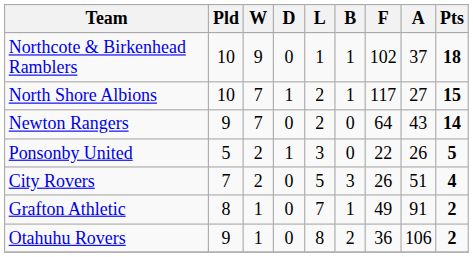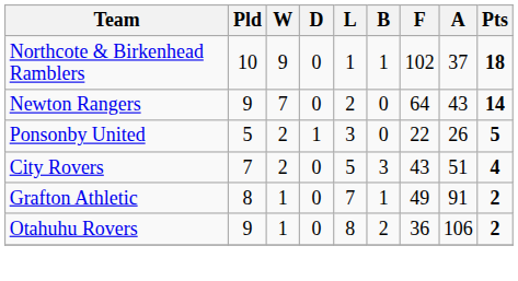 <table class="wikitable" style="text-align:center;">
 <tr>
 <th width=175>Team</th>
 <th width=20 abbr="Played">Pld</th>
 <th width=20 abbr="Won">W</th>
 <th width=20 abbr="Drawn">D</th>
 <th width=20 abbr="Lost">L</th>
 <th width=20 abbr="Bye">B</th>
 <th width=20 abbr="For">F</th>
 <th width=20 abbr="Against">A</th>
 <th width=20 abbr="Points">Pts</th>
 </tr>
 <tr>
 <td style="text-align:left;"><a href='#'>Northcote & Birkenhead Ramblers</a></td>
 <td>10</td>
 <td>9</td>
 <td>0</td>
 <td>1</td>
 <td>1</td>
 <td>102</td>
 <td>37</td>
 <td><strong>18</strong></td>
-</tr>
-<tr>
-<td style="text-align:left;"><a href='#'>North Shore Albions</a></td>
-<td>10</td>
-<td>7</td>
-<td>1</td>
-<td>2</td>
-<td>1</td>
-<td>117</td>
-<td>27</td>
-<td><strong>15</strong></td>
 </tr>
 <tr>
 <td style="text-align:left;"><a href='#'>Newton Rangers</a></td>
 <td>9</td>
 <td>7</td>
 <td>0</td>
 <td>2</td>
 <td>0</td>
 <td>64</td>
 <td>43</td>
 <td><strong>14</strong></td>
 </tr>
 <tr>
 <td style="text-align:left;"><a href='#'>Ponsonby United</a></td>
 <td>5</td>
 <td>2</td>
 <td>1</td>
 <td>3</td>
 <td>0</td>
 <td>22</td>
 <td>26</td>
 <td><strong>5</strong></td>
 </tr>
 <tr>
 <td style="text-align:left;"><a href='#'>City Rovers</a></td>
 <td>7</td>
 <td>2</td>
 <td>0</td>
 <td>5</td>
 <td>3</td>
-<td>26</td>
+<td>43</td>
 <td>51</td>
 <td><strong>4</strong></td>
 </tr>
 <tr>
 <td style="text-align:left;"><a href='#'>Grafton Athletic</a></td>
 <td>8</td>
 <td>1</td>
 <td>0</td>
 <td>7</td>
 <td>1</td>
 <td>49</td>
 <td>91</td>
 <td><strong>2</strong></td>
 </tr>
 <tr>
 <td style="text-align:left;"><a href='#'>Otahuhu Rovers</a></td>
 <td>9</td>
 <td>1</td>
 <td>0</td>
 <td>8</td>
 <td>2</td>
 <td>36</td>
 <td>106</td>
 <td><strong>2</strong></td>
 </tr>
 <tr>
 </tr>
 </table>
